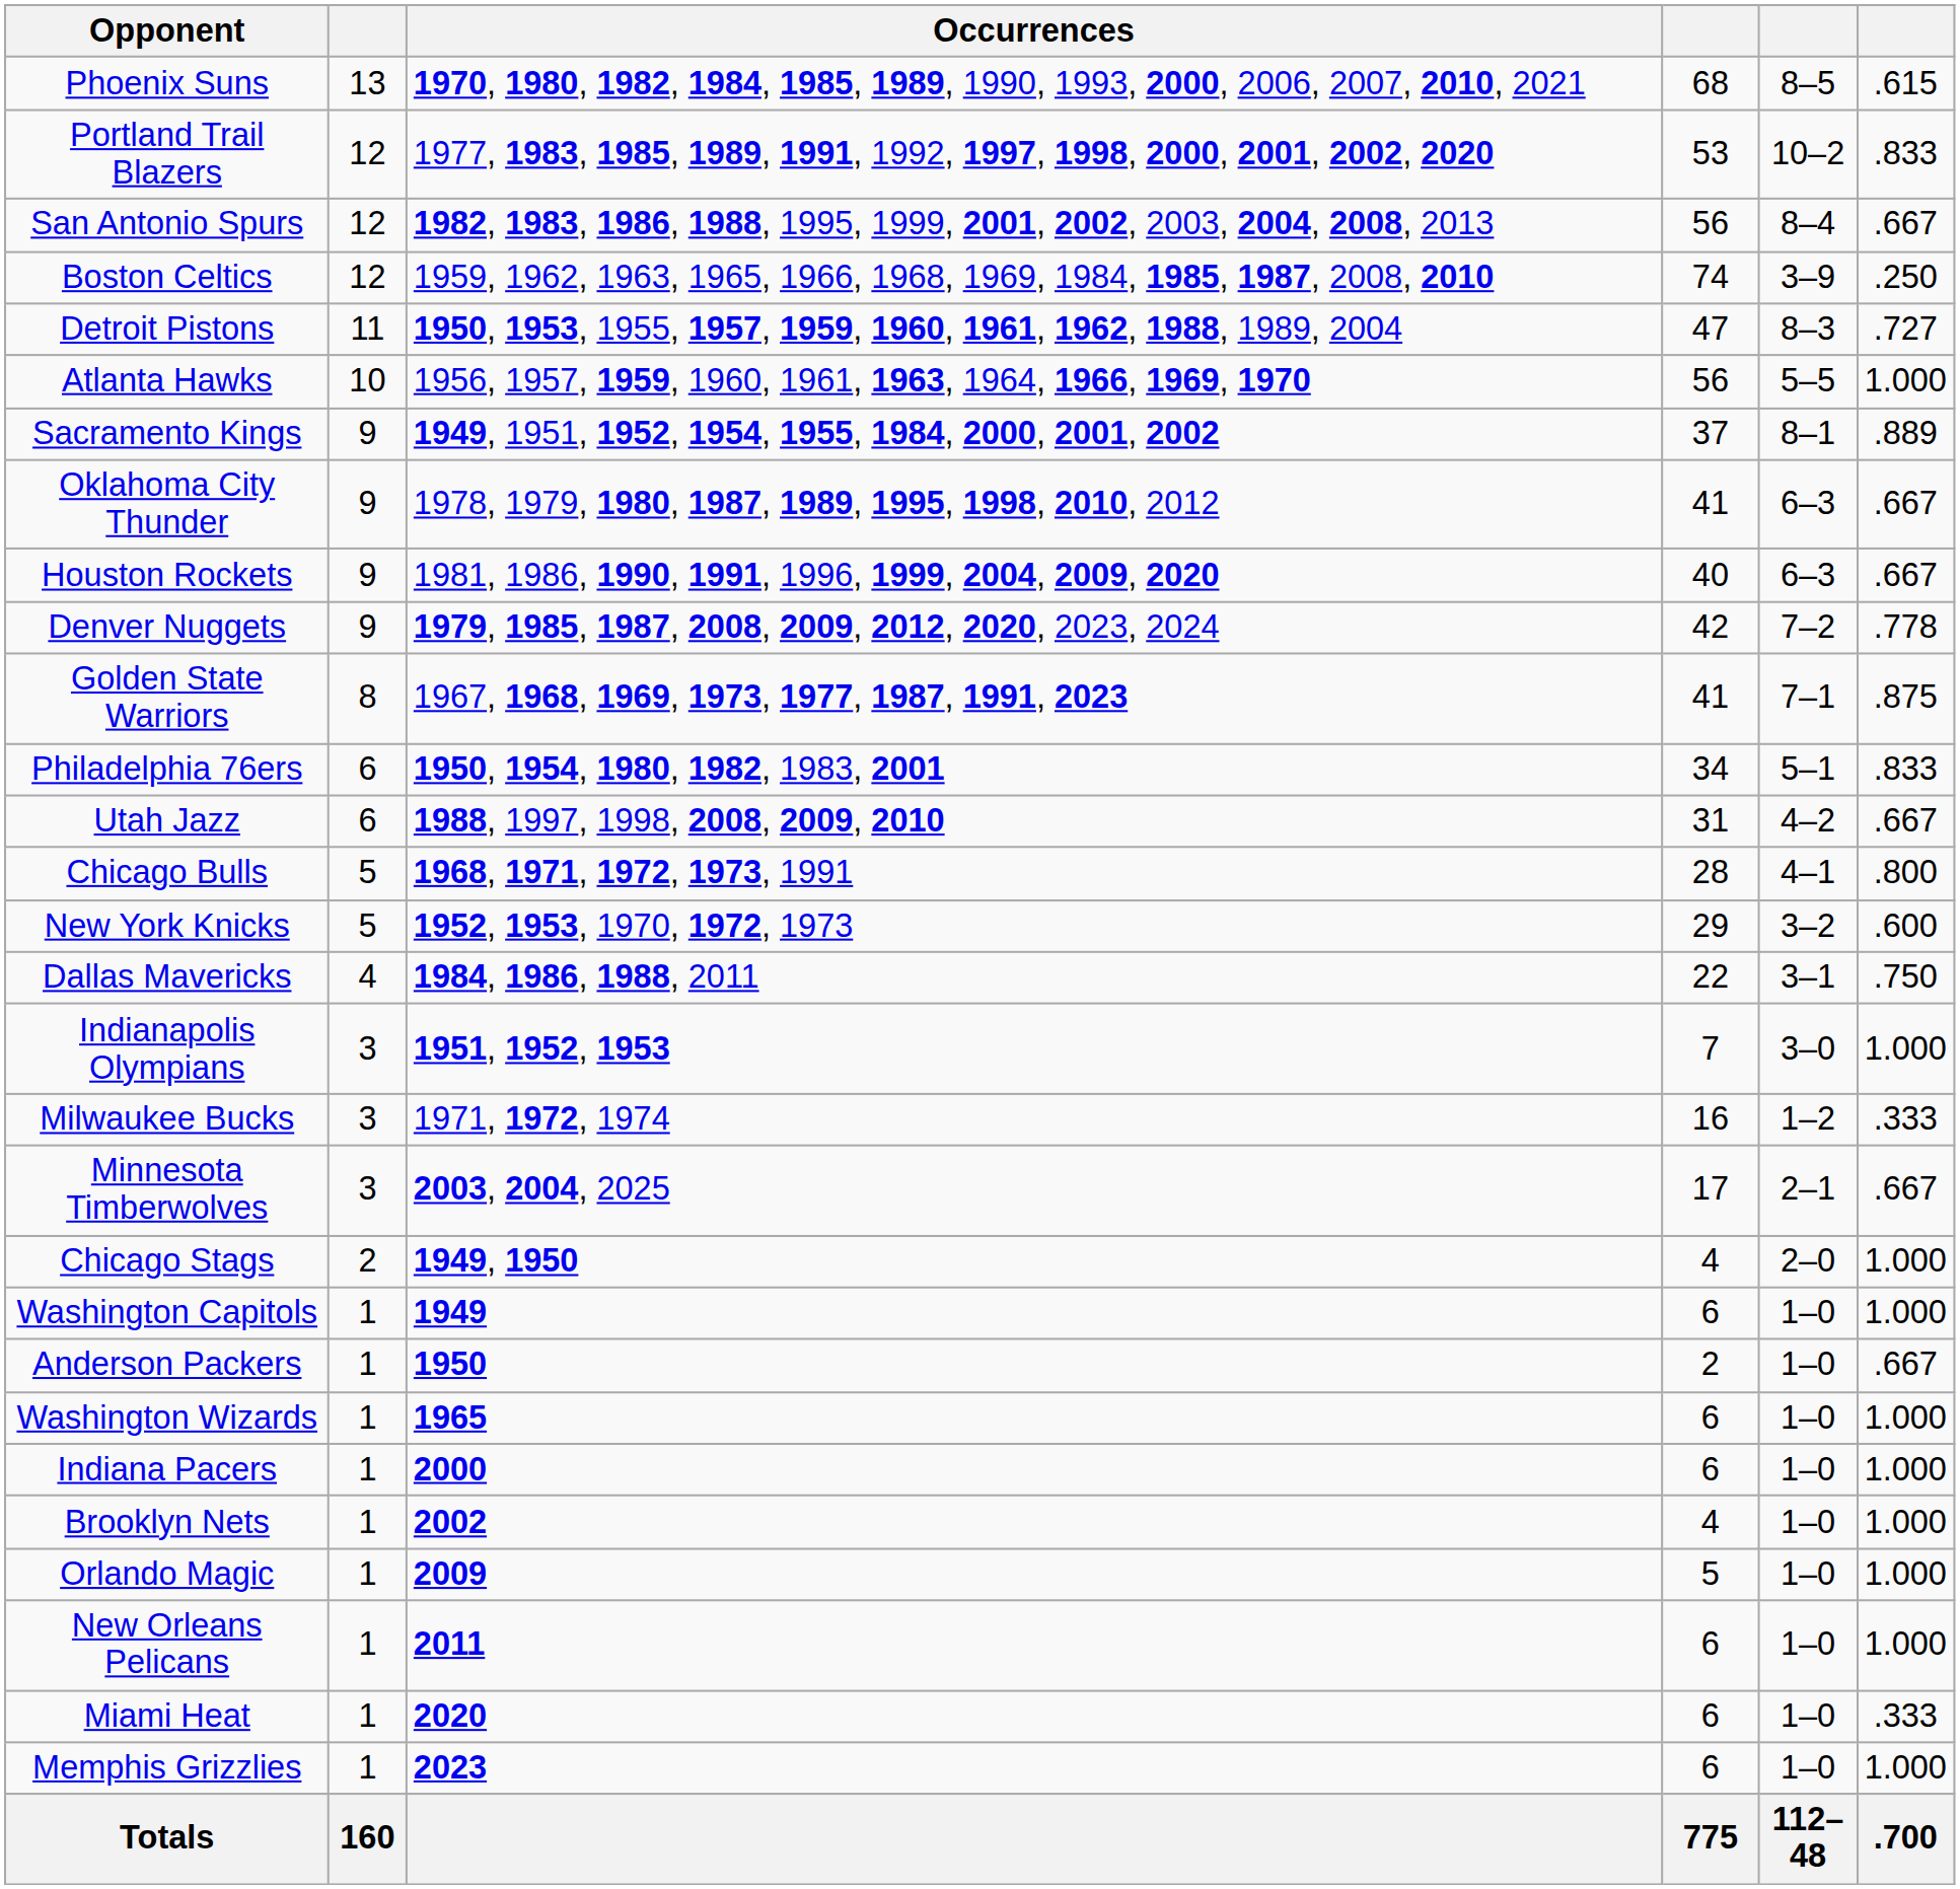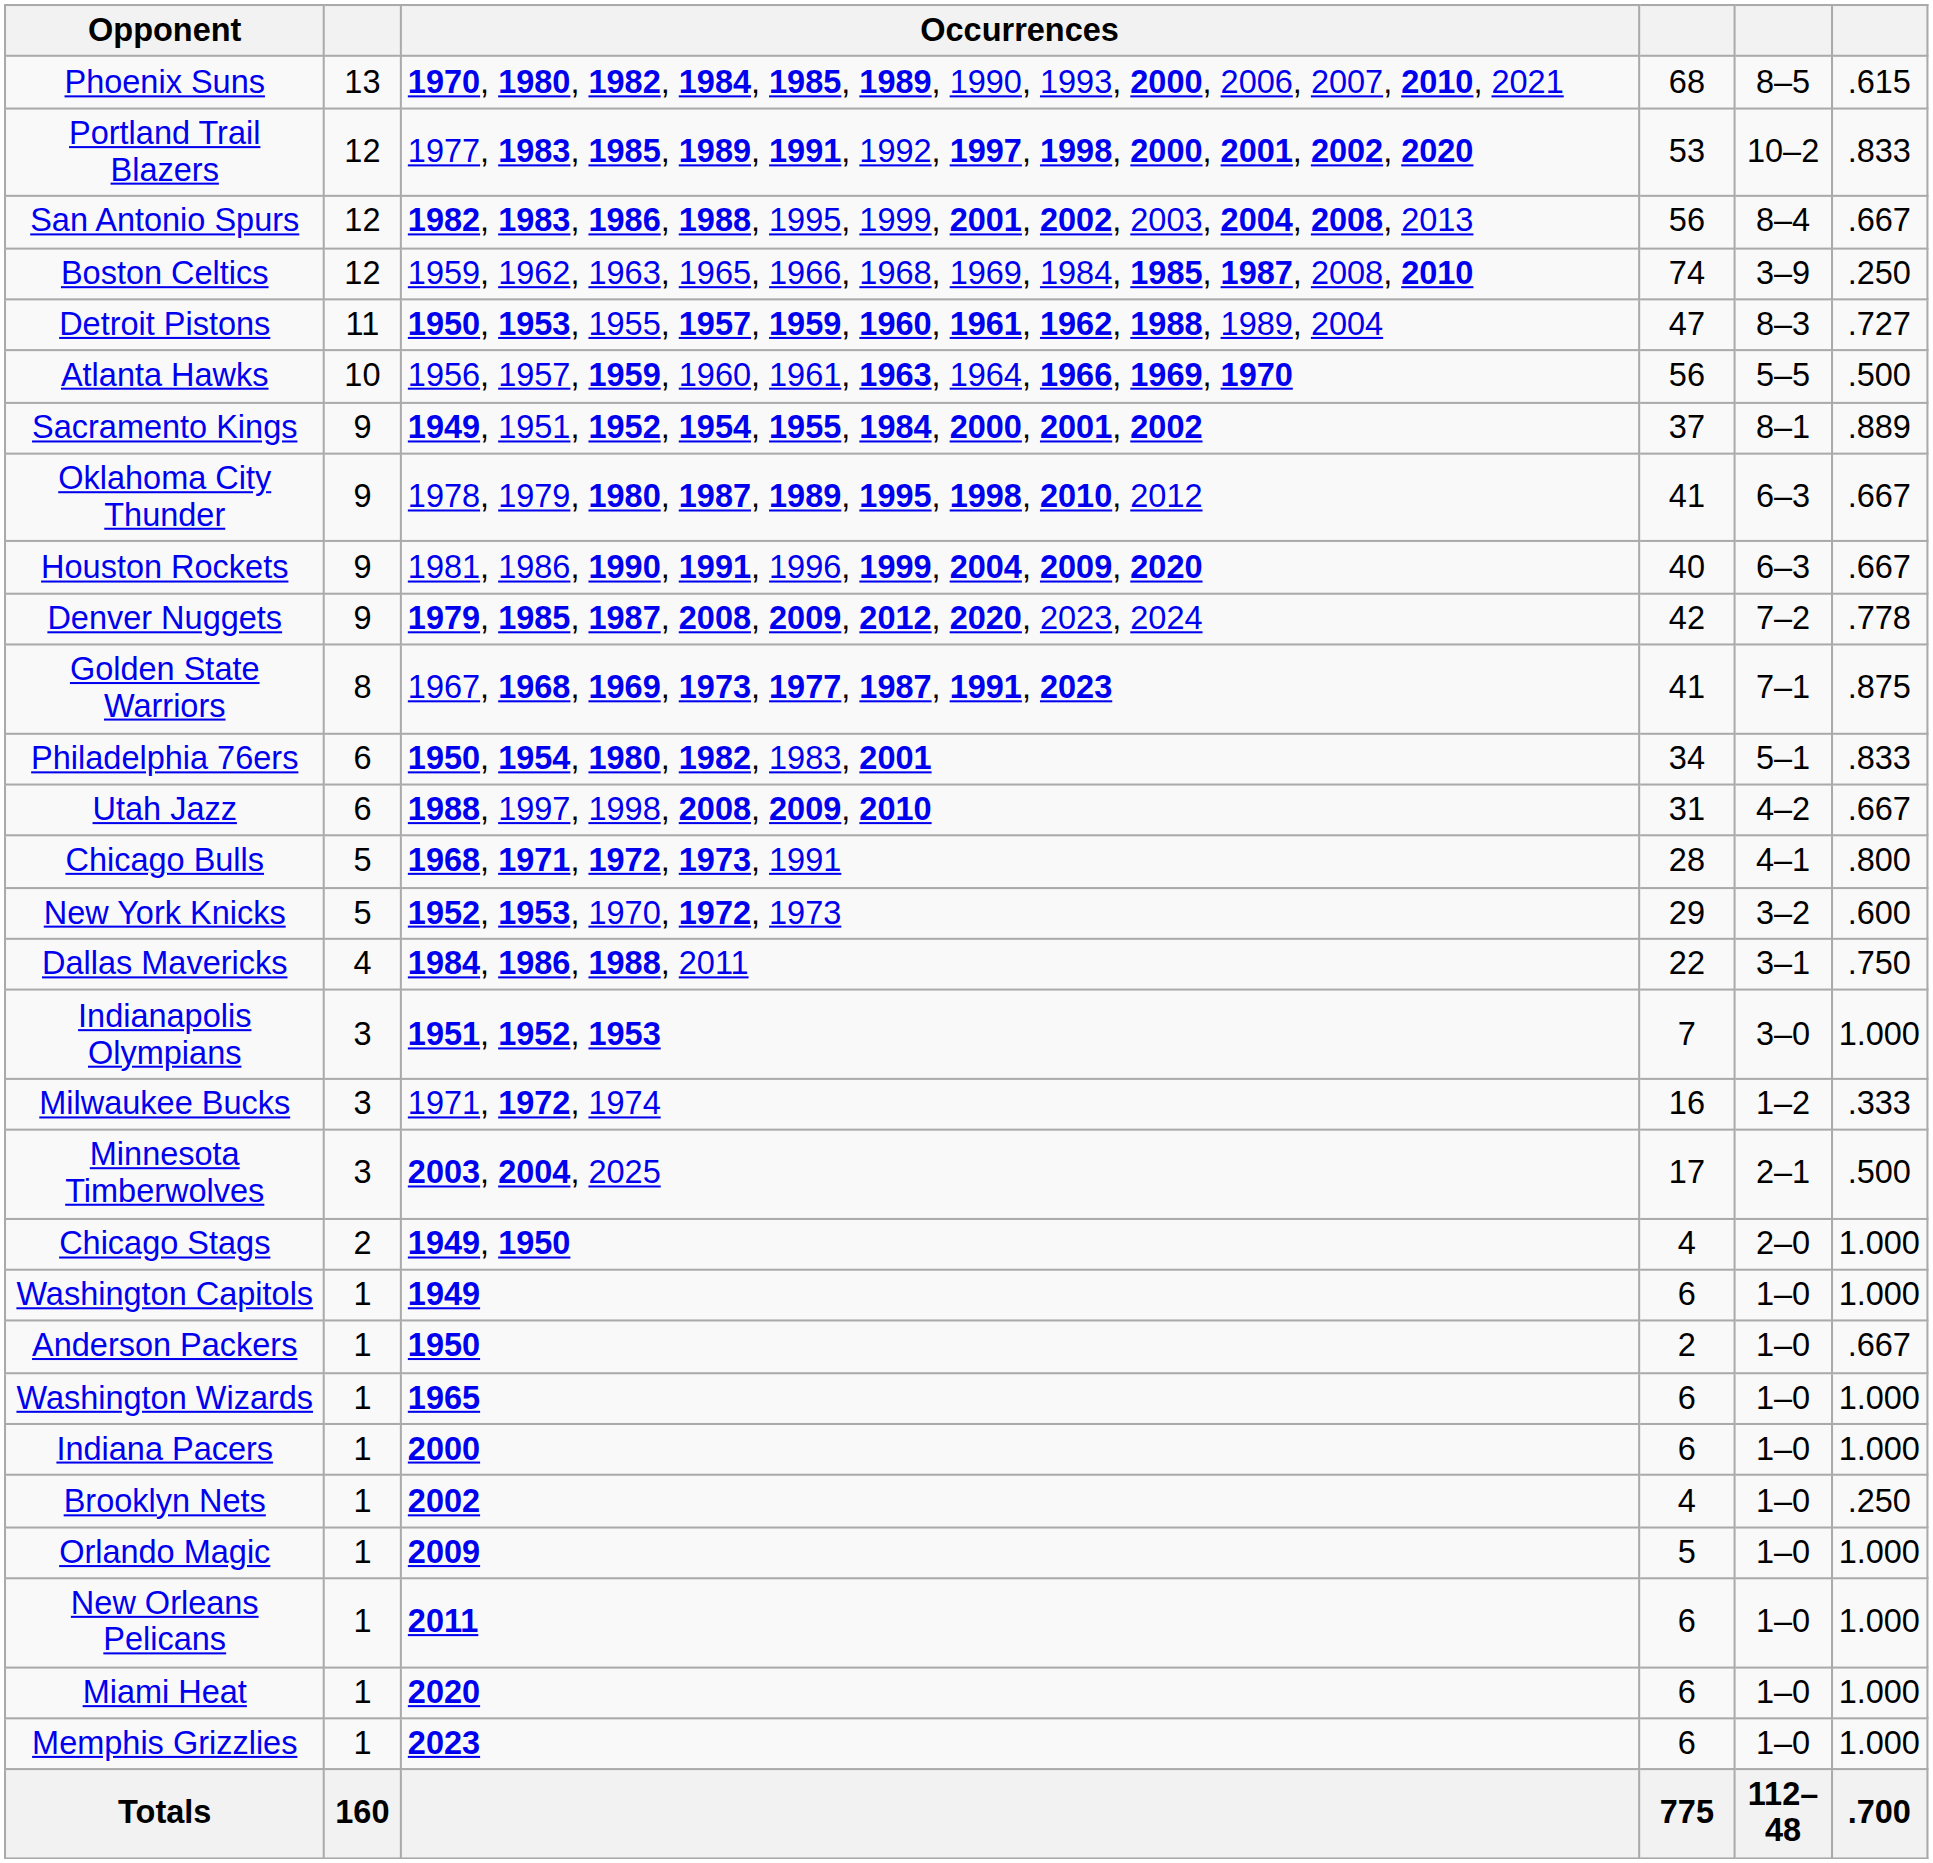 <table class="wikitable sortable" style="text-align: center; width: 75%;">
 <tr>
 <th width="150">Opponent</th>
 <th width="30"></th>
 <th>Occurrences</th>
 <th width="40"></th>
 <th width="40"></th>
 <th width="40"></th>
 </tr>
 <tr>
 <td><a href='#'>Phoenix Suns</a></td>
 <td>13</td>
 <td align=left><strong><a href='#'>1970</a></strong>, <strong><a href='#'>1980</a></strong>, <strong><a href='#'>1982</a></strong>, <strong><a href='#'>1984</a></strong>, <strong><a href='#'>1985</a></strong>, <strong><a href='#'>1989</a></strong>, <a href='#'>1990</a>, <a href='#'>1993</a>, <strong><a href='#'>2000</a></strong>, <a href='#'>2006</a>, <a href='#'>2007</a>, <strong><a href='#'>2010</a></strong>, <a href='#'>2021</a></td>
 <td>68</td>
 <td>8–5</td>
 <td>.615</td>
 </tr>
 <tr>
 <td><a href='#'>Portland Trail Blazers</a></td>
 <td>12</td>
 <td align=left><a href='#'>1977</a>, <strong><a href='#'>1983</a></strong>, <strong><a href='#'>1985</a></strong>, <strong><a href='#'>1989</a></strong>, <strong><a href='#'>1991</a></strong>, <a href='#'>1992</a>, <strong><a href='#'>1997</a></strong>, <strong><a href='#'>1998</a></strong>, <strong><a href='#'>2000</a></strong>, <strong><a href='#'>2001</a></strong>, <strong><a href='#'>2002</a></strong>, <strong><a href='#'>2020</a></strong></td>
 <td>53</td>
 <td>10–2</td>
 <td>.833</td>
 </tr>
 <tr>
 <td><a href='#'>San Antonio Spurs</a></td>
 <td>12</td>
 <td align=left><strong><a href='#'>1982</a></strong>, <strong><a href='#'>1983</a></strong>, <strong><a href='#'>1986</a></strong>, <strong><a href='#'>1988</a></strong>, <a href='#'>1995</a>, <a href='#'>1999</a>, <strong><a href='#'>2001</a></strong>, <strong><a href='#'>2002</a></strong>, <a href='#'>2003</a>, <strong><a href='#'>2004</a></strong>, <strong><a href='#'>2008</a></strong>, <a href='#'>2013</a></td>
 <td>56</td>
 <td>8–4</td>
 <td>.667</td>
 </tr>
 <tr>
 <td><a href='#'>Boston Celtics</a></td>
 <td>12</td>
 <td align=left><a href='#'>1959</a>, <a href='#'>1962</a>, <a href='#'>1963</a>, <a href='#'>1965</a>, <a href='#'>1966</a>, <a href='#'>1968</a>, <a href='#'>1969</a>, <a href='#'>1984</a>, <strong><a href='#'>1985</a></strong>, <strong><a href='#'>1987</a></strong>, <a href='#'>2008</a>, <strong><a href='#'>2010</a></strong></td>
 <td>74</td>
 <td>3–9</td>
 <td>.250</td>
 </tr>
 <tr>
 <td><a href='#'>Detroit Pistons</a></td>
 <td>11</td>
 <td align=left><strong><a href='#'>1950</a></strong>, <strong><a href='#'>1953</a></strong>, <a href='#'>1955</a>, <strong><a href='#'>1957</a></strong>, <strong><a href='#'>1959</a></strong>, <strong><a href='#'>1960</a></strong>, <strong><a href='#'>1961</a></strong>, <strong><a href='#'>1962</a></strong>, <strong><a href='#'>1988</a></strong>, <a href='#'>1989</a>, <a href='#'>2004</a></td>
 <td>47</td>
 <td>8–3</td>
 <td>.727</td>
 </tr>
 <tr>
 <td><a href='#'>Atlanta Hawks</a></td>
 <td>10</td>
 <td align=left><a href='#'>1956</a>, <a href='#'>1957</a>, <strong><a href='#'>1959</a></strong>, <a href='#'>1960</a>, <a href='#'>1961</a>, <strong><a href='#'>1963</a></strong>, <a href='#'>1964</a>, <strong><a href='#'>1966</a></strong>, <strong><a href='#'>1969</a></strong>, <strong><a href='#'>1970</a></strong></td>
 <td>56</td>
 <td>5–5</td>
-<td>1.000</td>
+<td>.500</td>
 </tr>
 <tr>
 <td><a href='#'>Sacramento Kings</a></td>
 <td>9</td>
 <td align=left><strong><a href='#'>1949</a></strong>, <a href='#'>1951</a>, <strong><a href='#'>1952</a></strong>, <strong><a href='#'>1954</a></strong>, <strong><a href='#'>1955</a></strong>, <strong><a href='#'>1984</a></strong>, <strong><a href='#'>2000</a></strong>, <strong><a href='#'>2001</a></strong>, <strong><a href='#'>2002</a></strong></td>
 <td>37</td>
 <td>8–1</td>
 <td>.889</td>
 </tr>
 <tr>
 <td><a href='#'>Oklahoma City Thunder</a></td>
 <td>9</td>
 <td align=left><a href='#'>1978</a>, <a href='#'>1979</a>, <strong><a href='#'>1980</a></strong>, <strong><a href='#'>1987</a></strong>, <strong><a href='#'>1989</a></strong>, <strong><a href='#'>1995</a></strong>, <strong><a href='#'>1998</a></strong>, <strong><a href='#'>2010</a></strong>, <a href='#'>2012</a></td>
 <td>41</td>
 <td>6–3</td>
 <td>.667</td>
 </tr>
 <tr>
 <td><a href='#'>Houston Rockets</a></td>
 <td>9</td>
 <td align=left><a href='#'>1981</a>, <a href='#'>1986</a>, <strong><a href='#'>1990</a></strong>, <strong><a href='#'>1991</a></strong>, <a href='#'>1996</a>, <strong><a href='#'>1999</a></strong>, <strong><a href='#'>2004</a></strong>, <strong><a href='#'>2009</a></strong>, <strong><a href='#'>2020</a></strong></td>
 <td>40</td>
 <td>6–3</td>
 <td>.667</td>
 </tr>
 <tr>
 <td><a href='#'>Denver Nuggets</a></td>
 <td>9</td>
 <td align=left><strong><a href='#'>1979</a></strong>, <strong><a href='#'>1985</a></strong>, <strong><a href='#'>1987</a></strong>, <strong><a href='#'>2008</a></strong>, <strong><a href='#'>2009</a></strong>, <strong><a href='#'>2012</a></strong>, <strong><a href='#'>2020</a></strong>, <a href='#'>2023</a>, <a href='#'>2024</a></td>
 <td>42</td>
 <td>7–2</td>
 <td>.778</td>
 </tr>
 <tr>
 <td><a href='#'>Golden State Warriors</a></td>
 <td>8</td>
 <td align=left><a href='#'>1967</a>, <strong><a href='#'>1968</a></strong>, <strong><a href='#'>1969</a></strong>, <strong><a href='#'>1973</a></strong>, <strong><a href='#'>1977</a></strong>, <strong><a href='#'>1987</a></strong>, <strong><a href='#'>1991</a></strong>, <strong><a href='#'>2023</a></strong></td>
 <td>41</td>
 <td>7–1</td>
 <td>.875</td>
 </tr>
 <tr>
 <td><a href='#'>Philadelphia 76ers</a></td>
 <td>6</td>
 <td align=left><strong><a href='#'>1950</a></strong>, <strong><a href='#'>1954</a></strong>, <strong><a href='#'>1980</a></strong>, <strong><a href='#'>1982</a></strong>, <a href='#'>1983</a>, <strong><a href='#'>2001</a></strong></td>
 <td>34</td>
 <td>5–1</td>
 <td>.833</td>
 </tr>
 <tr>
 <td><a href='#'>Utah Jazz</a></td>
 <td>6</td>
 <td align=left><strong><a href='#'>1988</a></strong>, <a href='#'>1997</a>, <a href='#'>1998</a>, <strong><a href='#'>2008</a></strong>, <strong><a href='#'>2009</a></strong>, <strong><a href='#'>2010</a></strong></td>
 <td>31</td>
 <td>4–2</td>
 <td>.667</td>
 </tr>
 <tr>
 <td><a href='#'>Chicago Bulls</a></td>
 <td>5</td>
 <td align=left><strong><a href='#'>1968</a></strong>, <strong><a href='#'>1971</a></strong>, <strong><a href='#'>1972</a></strong>, <strong><a href='#'>1973</a></strong>, <a href='#'>1991</a></td>
 <td>28</td>
 <td>4–1</td>
 <td>.800</td>
 </tr>
 <tr>
 <td><a href='#'>New York Knicks</a></td>
 <td>5</td>
 <td align=left><strong><a href='#'>1952</a></strong>, <strong><a href='#'>1953</a></strong>, <a href='#'>1970</a>, <strong><a href='#'>1972</a></strong>, <a href='#'>1973</a></td>
 <td>29</td>
 <td>3–2</td>
 <td>.600</td>
 </tr>
 <tr>
 <td><a href='#'>Dallas Mavericks</a></td>
 <td>4</td>
 <td align=left><strong><a href='#'>1984</a></strong>, <strong><a href='#'>1986</a></strong>, <strong><a href='#'>1988</a></strong>, <a href='#'>2011</a></td>
 <td>22</td>
 <td>3–1</td>
 <td>.750</td>
 </tr>
 <tr>
 <td><a href='#'>Indianapolis Olympians</a></td>
 <td>3</td>
 <td align=left><strong><a href='#'>1951</a></strong>, <strong><a href='#'>1952</a></strong>, <strong><a href='#'>1953</a></strong></td>
 <td>7</td>
 <td>3–0</td>
 <td>1.000</td>
 </tr>
 <tr>
 <td><a href='#'>Milwaukee Bucks</a></td>
 <td>3</td>
 <td align=left><a href='#'>1971</a>, <strong><a href='#'>1972</a></strong>, <a href='#'>1974</a></td>
 <td>16</td>
 <td>1–2</td>
 <td>.333</td>
 </tr>
 <tr>
 <td><a href='#'>Minnesota Timberwolves</a></td>
 <td>3</td>
 <td align=left><strong><a href='#'>2003</a></strong>, <strong><a href='#'>2004</a></strong>, <a href='#'>2025</a></td>
 <td>17</td>
 <td>2–1</td>
-<td>.667</td>
+<td>.500</td>
 </tr>
 <tr>
 <td><a href='#'>Chicago Stags</a></td>
 <td>2</td>
 <td align=left><strong><a href='#'>1949</a></strong>, <strong><a href='#'>1950</a></strong></td>
 <td>4</td>
 <td>2–0</td>
 <td>1.000</td>
 </tr>
 <tr>
 <td><a href='#'>Washington Capitols</a></td>
 <td>1</td>
 <td align=left><strong><a href='#'>1949</a></strong></td>
 <td>6</td>
 <td>1–0</td>
 <td>1.000</td>
 </tr>
 <tr>
 <td><a href='#'>Anderson Packers</a></td>
 <td>1</td>
 <td align=left><strong><a href='#'>1950</a></strong></td>
 <td>2</td>
 <td>1–0</td>
 <td>.667</td>
 </tr>
 <tr>
 <td><a href='#'>Washington Wizards</a></td>
 <td>1</td>
 <td align=left><strong><a href='#'>1965</a></strong></td>
 <td>6</td>
 <td>1–0</td>
 <td>1.000</td>
 </tr>
 <tr>
 <td><a href='#'>Indiana Pacers</a></td>
 <td>1</td>
 <td align=left><strong><a href='#'>2000</a></strong></td>
 <td>6</td>
 <td>1–0</td>
 <td>1.000</td>
 </tr>
 <tr>
 <td><a href='#'>Brooklyn Nets</a></td>
 <td>1</td>
 <td align=left><strong><a href='#'>2002</a></strong></td>
 <td>4</td>
 <td>1–0</td>
-<td>1.000</td>
+<td>.250</td>
 </tr>
 <tr>
 <td><a href='#'>Orlando Magic</a></td>
 <td>1</td>
 <td align=left><strong><a href='#'>2009</a></strong></td>
 <td>5</td>
 <td>1–0</td>
 <td>1.000</td>
 </tr>
 <tr>
 <td><a href='#'>New Orleans Pelicans</a></td>
 <td>1</td>
 <td align=left><strong><a href='#'>2011</a></strong></td>
 <td>6</td>
 <td>1–0</td>
 <td>1.000</td>
 </tr>
 <tr>
 <td><a href='#'>Miami Heat</a></td>
 <td>1</td>
 <td align=left><strong><a href='#'>2020</a></strong></td>
 <td>6</td>
 <td>1–0</td>
-<td>.333</td>
+<td>1.000</td>
 </tr>
 <tr>
 <td><a href='#'>Memphis Grizzlies</a></td>
 <td>1</td>
 <td align=left><strong><a href='#'>2023</a></strong></td>
 <td>6</td>
 <td>1–0</td>
 <td>1.000</td>
 </tr>
 <tr>
 <th width="150">Totals</th>
 <th width="30">160</th>
 <th></th>
 <th width="40">775</th>
 <th width="40">112–48</th>
 <th width="40">.700</th>
 </tr>
 </table>
